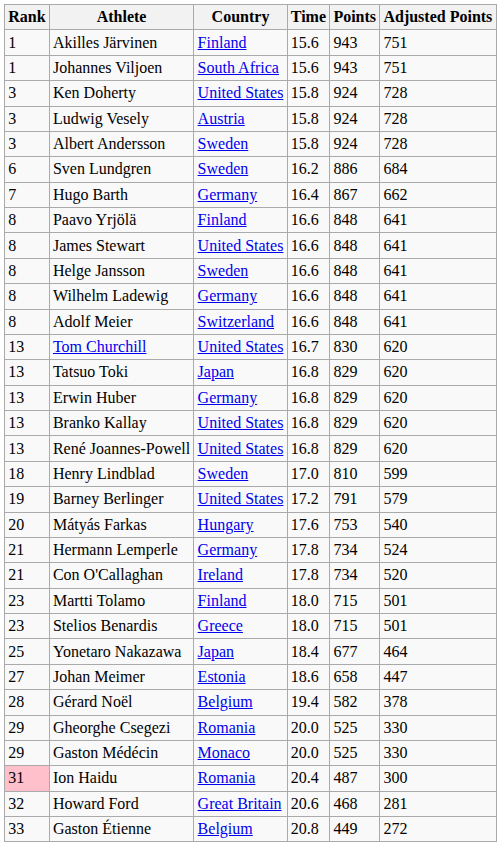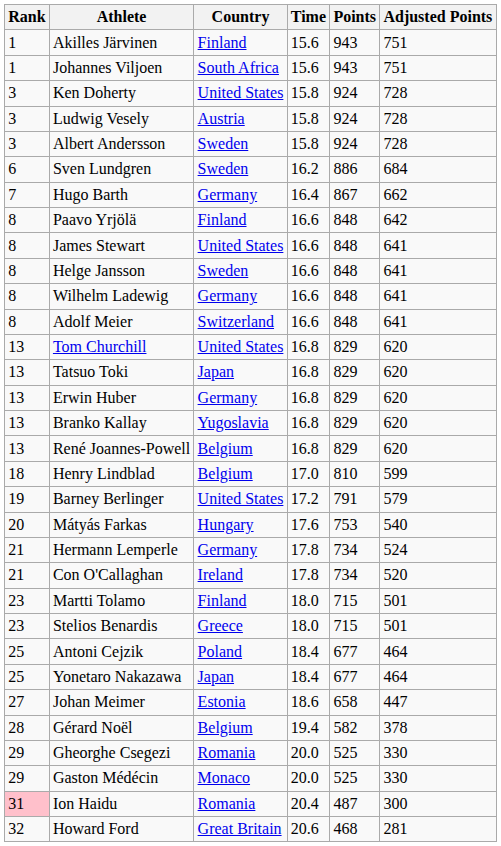 <table class="wikitable">
 <tr>
 <th>Rank</th>
 <th>Athlete</th>
 <th>Country</th>
 <th>Time</th>
 <th>Points</th>
 <th>Adjusted Points</th>
 </tr>
 <tr>
 <td>1</td>
 <td>Akilles Järvinen</td>
 <td><a href='#'>Finland</a></td>
 <td>15.6</td>
 <td>943</td>
 <td>751</td>
 </tr>
 <tr>
 <td>1</td>
 <td>Johannes Viljoen</td>
 <td><a href='#'>South Africa</a></td>
 <td>15.6</td>
 <td>943</td>
 <td>751</td>
 </tr>
 <tr>
 <td>3</td>
 <td>Ken Doherty</td>
 <td><a href='#'>United States</a></td>
 <td>15.8</td>
 <td>924</td>
 <td>728</td>
 </tr>
 <tr>
 <td>3</td>
 <td>Ludwig Vesely</td>
 <td><a href='#'>Austria</a></td>
 <td>15.8</td>
 <td>924</td>
 <td>728</td>
 </tr>
 <tr>
 <td>3</td>
 <td>Albert Andersson</td>
 <td><a href='#'>Sweden</a></td>
 <td>15.8</td>
 <td>924</td>
 <td>728</td>
 </tr>
 <tr>
 <td>6</td>
 <td>Sven Lundgren</td>
 <td><a href='#'>Sweden</a></td>
 <td>16.2</td>
 <td>886</td>
 <td>684</td>
 </tr>
 <tr>
 <td>7</td>
 <td>Hugo Barth</td>
 <td><a href='#'>Germany</a></td>
 <td>16.4</td>
 <td>867</td>
 <td>662</td>
 </tr>
 <tr>
 <td>8</td>
 <td>Paavo Yrjölä</td>
 <td><a href='#'>Finland</a></td>
 <td>16.6</td>
 <td>848</td>
-<td>641</td>
+<td>642</td>
 </tr>
 <tr>
 <td>8</td>
 <td>James Stewart</td>
 <td><a href='#'>United States</a></td>
 <td>16.6</td>
 <td>848</td>
 <td>641</td>
 </tr>
 <tr>
 <td>8</td>
 <td>Helge Jansson</td>
 <td><a href='#'>Sweden</a></td>
 <td>16.6</td>
 <td>848</td>
 <td>641</td>
 </tr>
 <tr>
 <td>8</td>
 <td>Wilhelm Ladewig</td>
 <td><a href='#'>Germany</a></td>
 <td>16.6</td>
 <td>848</td>
 <td>641</td>
 </tr>
 <tr>
 <td>8</td>
 <td>Adolf Meier</td>
 <td><a href='#'>Switzerland</a></td>
 <td>16.6</td>
 <td>848</td>
 <td>641</td>
 </tr>
 <tr>
 <td>13</td>
 <td><a href='#'>Tom Churchill</a></td>
 <td><a href='#'>United States</a></td>
-<td>16.7</td>
-<td>830</td>
+<td>16.8</td>
+<td>829</td>
 <td>620</td>
 </tr>
 <tr>
 <td>13</td>
 <td>Tatsuo Toki</td>
 <td><a href='#'>Japan</a></td>
 <td>16.8</td>
 <td>829</td>
 <td>620</td>
 </tr>
 <tr>
 <td>13</td>
 <td>Erwin Huber</td>
 <td><a href='#'>Germany</a></td>
 <td>16.8</td>
 <td>829</td>
 <td>620</td>
 </tr>
 <tr>
 <td>13</td>
 <td>Branko Kallay</td>
-<td><a href='#'>United States</a></td>
+<td><a href='#'>Yugoslavia</a></td>
 <td>16.8</td>
 <td>829</td>
 <td>620</td>
 </tr>
 <tr>
 <td>13</td>
 <td>René Joannes-Powell</td>
-<td><a href='#'>United States</a></td>
+<td><a href='#'>Belgium</a></td>
 <td>16.8</td>
 <td>829</td>
 <td>620</td>
 </tr>
 <tr>
 <td>18</td>
 <td>Henry Lindblad</td>
-<td><a href='#'>Sweden</a></td>
+<td><a href='#'>Belgium</a></td>
 <td>17.0</td>
 <td>810</td>
 <td>599</td>
 </tr>
 <tr>
 <td>19</td>
 <td>Barney Berlinger</td>
 <td><a href='#'>United States</a></td>
 <td>17.2</td>
 <td>791</td>
 <td>579</td>
 </tr>
 <tr>
 <td>20</td>
 <td>Mátyás Farkas</td>
 <td><a href='#'>Hungary</a></td>
 <td>17.6</td>
 <td>753</td>
 <td>540</td>
 </tr>
 <tr>
 <td>21</td>
 <td>Hermann Lemperle</td>
 <td><a href='#'>Germany</a></td>
 <td>17.8</td>
 <td>734</td>
 <td>524</td>
 </tr>
 <tr>
 <td>21</td>
 <td>Con O'Callaghan</td>
 <td><a href='#'>Ireland</a></td>
 <td>17.8</td>
 <td>734</td>
 <td>520</td>
 </tr>
 <tr>
 <td>23</td>
 <td>Martti Tolamo</td>
 <td><a href='#'>Finland</a></td>
 <td>18.0</td>
 <td>715</td>
 <td>501</td>
 </tr>
 <tr>
 <td>23</td>
 <td>Stelios Benardis</td>
 <td><a href='#'>Greece</a></td>
 <td>18.0</td>
 <td>715</td>
 <td>501</td>
+</tr>
+<tr>
+<td>25</td>
+<td>Antoni Cejzik</td>
+<td><a href='#'>Poland</a></td>
+<td>18.4</td>
+<td>677</td>
+<td>464</td>
 </tr>
 <tr>
 <td>25</td>
 <td>Yonetaro Nakazawa</td>
 <td><a href='#'>Japan</a></td>
 <td>18.4</td>
 <td>677</td>
 <td>464</td>
 </tr>
 <tr>
 <td>27</td>
 <td>Johan Meimer</td>
 <td><a href='#'>Estonia</a></td>
 <td>18.6</td>
 <td>658</td>
 <td>447</td>
 </tr>
 <tr>
 <td>28</td>
 <td>Gérard Noël</td>
 <td><a href='#'>Belgium</a></td>
 <td>19.4</td>
 <td>582</td>
 <td>378</td>
 </tr>
 <tr>
 <td>29</td>
 <td>Gheorghe Csegezi</td>
 <td><a href='#'>Romania</a></td>
 <td>20.0</td>
 <td>525</td>
 <td>330</td>
 </tr>
 <tr>
 <td>29</td>
 <td>Gaston Médécin</td>
 <td><a href='#'>Monaco</a></td>
 <td>20.0</td>
 <td>525</td>
 <td>330</td>
 </tr>
 <tr>
 <td style="background: pink;">31</td>
 <td>Ion Haidu</td>
 <td><a href='#'>Romania</a></td>
 <td>20.4</td>
 <td>487</td>
 <td>300</td>
 </tr>
 <tr>
 <td>32</td>
 <td>Howard Ford</td>
 <td><a href='#'>Great Britain</a></td>
 <td>20.6</td>
 <td>468</td>
 <td>281</td>
 </tr>
-<tr>
-<td>33</td>
-<td>Gaston Étienne</td>
-<td><a href='#'>Belgium</a></td>
-<td>20.8</td>
-<td>449</td>
-<td>272</td>
-</tr>
 </table>
